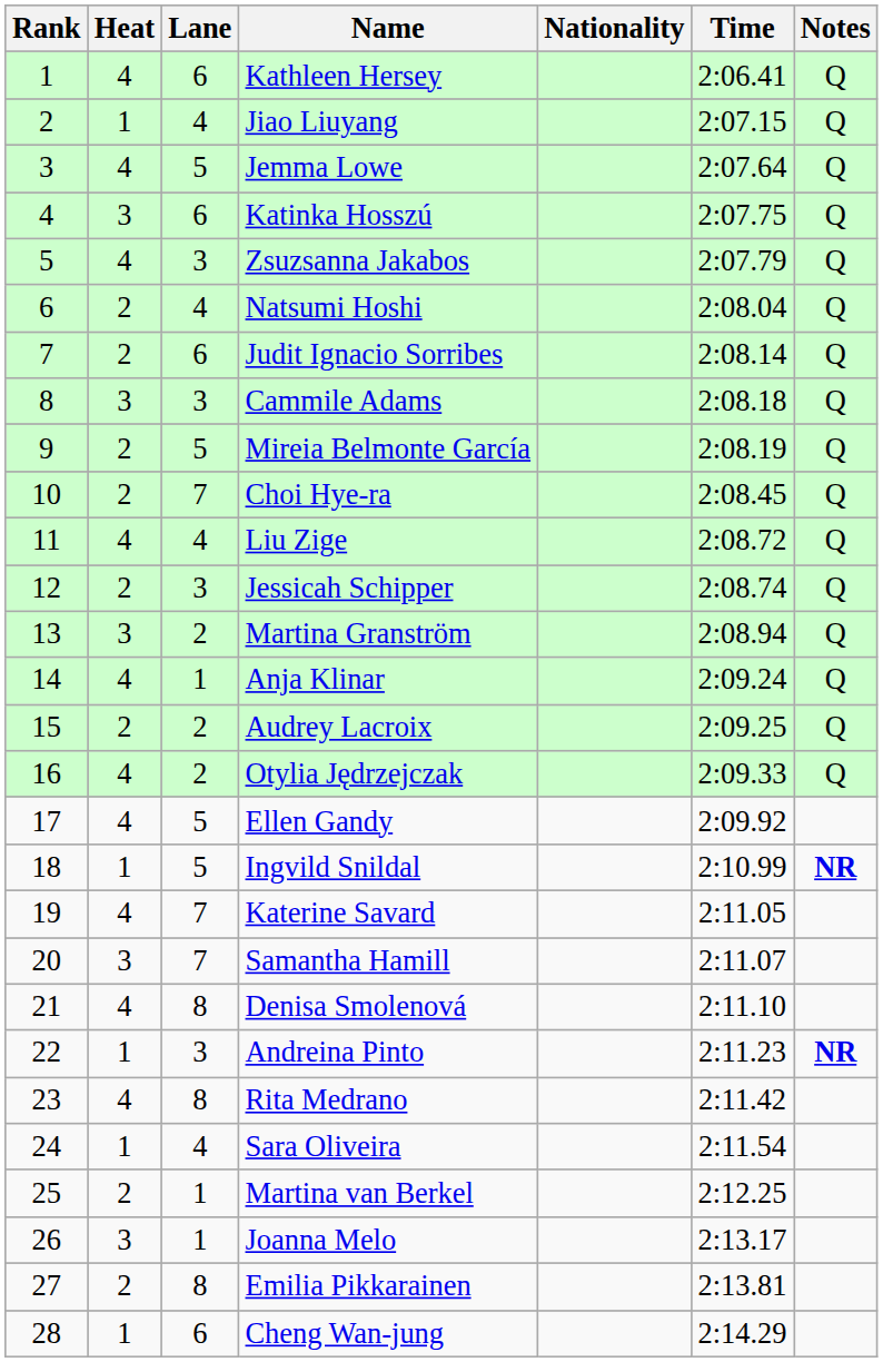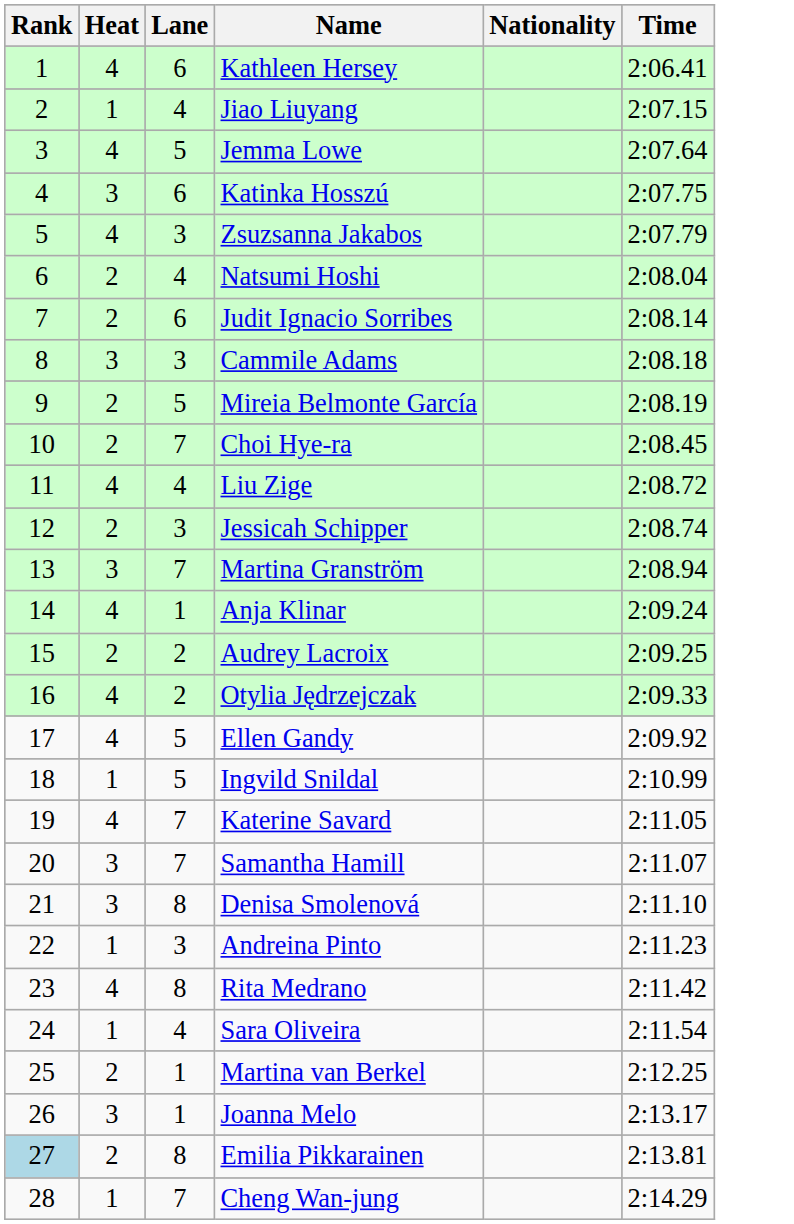 <table class="wikitable sortable" style="text-align:center">
 <tr>
 <th>Rank</th>
 <th>Heat</th>
 <th>Lane</th>
 <th>Name</th>
 <th>Nationality</th>
 <th>Time</th>
-<th>Notes</th>
 </tr>
 <tr bgcolor=ccffcc>
 <td>1</td>
 <td>4</td>
 <td>6</td>
 <td align=left><a href='#'>Kathleen Hersey</a></td>
 <td align=left></td>
 <td>2:06.41</td>
-<td>Q</td>
 </tr>
 <tr bgcolor=ccffcc>
 <td>2</td>
 <td>1</td>
 <td>4</td>
 <td align=left><a href='#'>Jiao Liuyang</a></td>
 <td align=left></td>
 <td>2:07.15</td>
-<td>Q</td>
 </tr>
 <tr bgcolor=ccffcc>
 <td>3</td>
 <td>4</td>
 <td>5</td>
 <td align=left><a href='#'>Jemma Lowe</a></td>
 <td align=left></td>
 <td>2:07.64</td>
-<td>Q</td>
 </tr>
 <tr bgcolor=ccffcc>
 <td>4</td>
 <td>3</td>
 <td>6</td>
 <td align=left><a href='#'>Katinka Hosszú</a></td>
 <td align=left></td>
 <td>2:07.75</td>
-<td>Q</td>
 </tr>
 <tr bgcolor=ccffcc>
 <td>5</td>
 <td>4</td>
 <td>3</td>
 <td align=left><a href='#'>Zsuzsanna Jakabos</a></td>
 <td align=left></td>
 <td>2:07.79</td>
-<td>Q</td>
 </tr>
 <tr bgcolor=ccffcc>
 <td>6</td>
 <td>2</td>
 <td>4</td>
 <td align=left><a href='#'>Natsumi Hoshi</a></td>
 <td align=left></td>
 <td>2:08.04</td>
-<td>Q</td>
 </tr>
 <tr bgcolor=ccffcc>
 <td>7</td>
 <td>2</td>
 <td>6</td>
 <td align=left><a href='#'>Judit Ignacio Sorribes</a></td>
 <td align=left></td>
 <td>2:08.14</td>
-<td>Q</td>
 </tr>
 <tr bgcolor=ccffcc>
 <td>8</td>
 <td>3</td>
 <td>3</td>
 <td align=left><a href='#'>Cammile Adams</a></td>
 <td align=left></td>
 <td>2:08.18</td>
-<td>Q</td>
 </tr>
 <tr bgcolor=ccffcc>
 <td>9</td>
 <td>2</td>
 <td>5</td>
 <td align=left><a href='#'>Mireia Belmonte García</a></td>
 <td align=left></td>
 <td>2:08.19</td>
-<td>Q</td>
 </tr>
 <tr bgcolor=ccffcc>
 <td>10</td>
 <td>2</td>
 <td>7</td>
 <td align=left><a href='#'>Choi Hye-ra</a></td>
 <td align=left></td>
 <td>2:08.45</td>
-<td>Q</td>
 </tr>
 <tr bgcolor=ccffcc>
 <td>11</td>
 <td>4</td>
 <td>4</td>
 <td align=left><a href='#'>Liu Zige</a></td>
 <td align=left></td>
 <td>2:08.72</td>
-<td>Q</td>
 </tr>
 <tr bgcolor=ccffcc>
 <td>12</td>
 <td>2</td>
 <td>3</td>
 <td align=left><a href='#'>Jessicah Schipper</a></td>
 <td align=left></td>
 <td>2:08.74</td>
-<td>Q</td>
 </tr>
 <tr bgcolor=ccffcc>
 <td>13</td>
 <td>3</td>
-<td>2</td>
+<td>7</td>
 <td align=left><a href='#'>Martina Granström</a></td>
 <td align=left></td>
 <td>2:08.94</td>
-<td>Q</td>
 </tr>
 <tr bgcolor=ccffcc>
 <td>14</td>
 <td>4</td>
 <td>1</td>
 <td align=left><a href='#'>Anja Klinar</a></td>
 <td align=left></td>
 <td>2:09.24</td>
-<td>Q</td>
 </tr>
 <tr bgcolor=ccffcc>
 <td>15</td>
 <td>2</td>
 <td>2</td>
 <td align=left><a href='#'>Audrey Lacroix</a></td>
 <td align=left></td>
 <td>2:09.25</td>
-<td>Q</td>
 </tr>
 <tr bgcolor=ccffcc>
 <td>16</td>
 <td>4</td>
 <td>2</td>
 <td align=left><a href='#'>Otylia Jędrzejczak</a></td>
 <td align=left></td>
 <td>2:09.33</td>
-<td>Q</td>
 </tr>
 <tr>
 <td>17</td>
 <td>4</td>
 <td>5</td>
 <td align=left><a href='#'>Ellen Gandy</a></td>
 <td align=left></td>
 <td>2:09.92</td>
-<td></td>
 </tr>
 <tr>
 <td>18</td>
 <td>1</td>
 <td>5</td>
 <td align=left><a href='#'>Ingvild Snildal</a></td>
 <td align=left></td>
 <td>2:10.99</td>
-<td><strong><a href='#'>NR</a></strong></td>
 </tr>
 <tr>
 <td>19</td>
 <td>4</td>
 <td>7</td>
 <td align=left><a href='#'>Katerine Savard</a></td>
 <td align=left></td>
 <td>2:11.05</td>
-<td></td>
 </tr>
 <tr>
 <td>20</td>
 <td>3</td>
 <td>7</td>
 <td align=left><a href='#'>Samantha Hamill</a></td>
 <td align=left></td>
 <td>2:11.07</td>
-<td></td>
 </tr>
 <tr>
 <td>21</td>
-<td>4</td>
+<td>3</td>
 <td>8</td>
 <td align=left><a href='#'>Denisa Smolenová</a></td>
 <td align=left></td>
 <td>2:11.10</td>
-<td></td>
 </tr>
 <tr>
 <td>22</td>
 <td>1</td>
 <td>3</td>
 <td align=left><a href='#'>Andreina Pinto</a></td>
 <td align=left></td>
 <td>2:11.23</td>
-<td><strong><a href='#'>NR</a></strong></td>
 </tr>
 <tr>
 <td>23</td>
 <td>4</td>
 <td>8</td>
 <td align=left><a href='#'>Rita Medrano</a></td>
 <td align=left></td>
 <td>2:11.42</td>
-<td></td>
 </tr>
 <tr>
 <td>24</td>
 <td>1</td>
 <td>4</td>
 <td align=left><a href='#'>Sara Oliveira</a></td>
 <td align=left></td>
 <td>2:11.54</td>
-<td></td>
 </tr>
 <tr>
 <td>25</td>
 <td>2</td>
 <td>1</td>
 <td align=left><a href='#'>Martina van Berkel</a></td>
 <td align=left></td>
 <td>2:12.25</td>
-<td></td>
 </tr>
 <tr>
 <td>26</td>
 <td>3</td>
 <td>1</td>
 <td align=left><a href='#'>Joanna Melo</a></td>
 <td align=left></td>
 <td>2:13.17</td>
-<td></td>
 </tr>
 <tr>
-<td>27</td>
+<td style="background: lightblue;">27</td>
 <td>2</td>
 <td>8</td>
 <td align=left><a href='#'>Emilia Pikkarainen</a></td>
 <td align=left></td>
 <td>2:13.81</td>
-<td></td>
 </tr>
 <tr>
 <td>28</td>
 <td>1</td>
-<td>6</td>
+<td>7</td>
 <td align=left><a href='#'>Cheng Wan-jung</a></td>
 <td align=left></td>
 <td>2:14.29</td>
-<td></td>
 </tr>
 </table>
